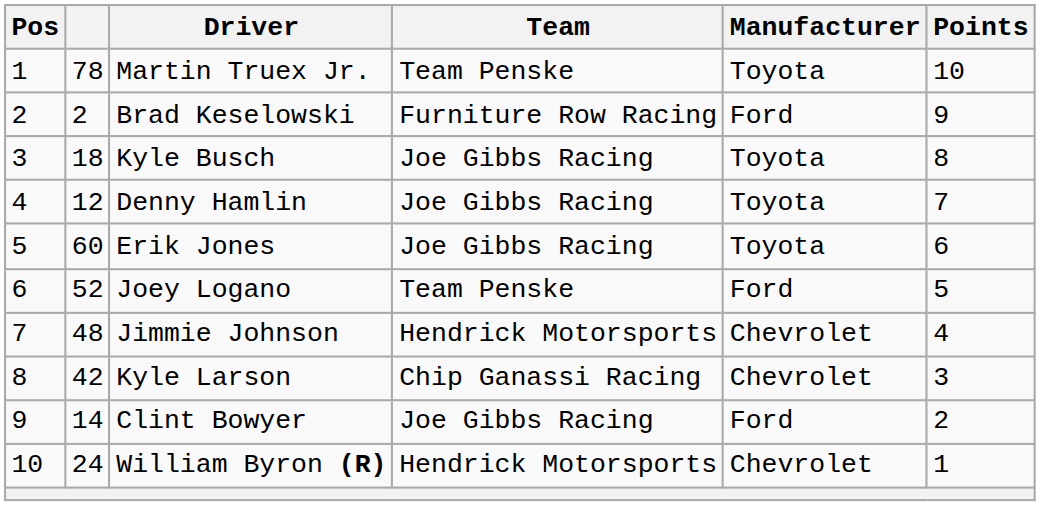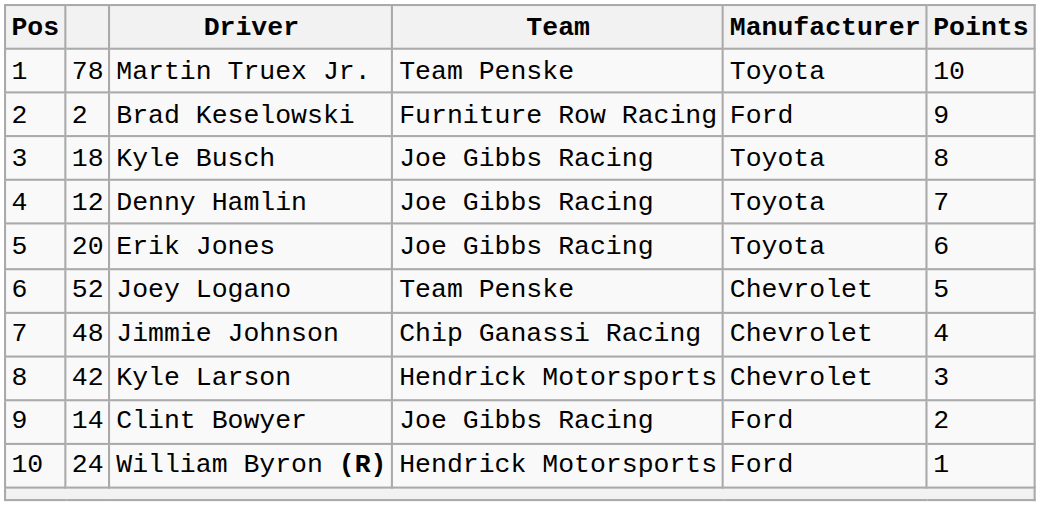 <table class="wikitable" style="font-size:98%">
 <tr>
 <th>Pos</th>
 <th></th>
 <th>Driver</th>
 <th>Team</th>
 <th>Manufacturer</th>
 <th>Points</th>
 </tr>
 <tr>
 <td>1</td>
 <td>78</td>
 <td>Martin Truex Jr.</td>
 <td>Team Penske</td>
 <td>Toyota</td>
 <td>10</td>
 </tr>
 <tr>
 <td>2</td>
 <td>2</td>
 <td>Brad Keselowski</td>
 <td>Furniture Row Racing</td>
 <td>Ford</td>
 <td>9</td>
 </tr>
 <tr>
 <td>3</td>
 <td>18</td>
 <td>Kyle Busch</td>
 <td>Joe Gibbs Racing</td>
 <td>Toyota</td>
 <td>8</td>
 </tr>
 <tr>
 <td>4</td>
 <td>12</td>
 <td>Denny Hamlin</td>
 <td>Joe Gibbs Racing</td>
 <td>Toyota</td>
 <td>7</td>
 </tr>
 <tr>
 <td>5</td>
-<td>60</td>
+<td>20</td>
 <td>Erik Jones</td>
 <td>Joe Gibbs Racing</td>
 <td>Toyota</td>
 <td>6</td>
 </tr>
 <tr>
 <td>6</td>
 <td>52</td>
 <td>Joey Logano</td>
 <td>Team Penske</td>
-<td>Ford</td>
+<td>Chevrolet</td>
 <td>5</td>
 </tr>
 <tr>
 <td>7</td>
 <td>48</td>
 <td>Jimmie Johnson</td>
-<td>Hendrick Motorsports</td>
+<td>Chip Ganassi Racing</td>
 <td>Chevrolet</td>
 <td>4</td>
 </tr>
 <tr>
 <td>8</td>
 <td>42</td>
 <td>Kyle Larson</td>
-<td>Chip Ganassi Racing</td>
+<td>Hendrick Motorsports</td>
 <td>Chevrolet</td>
 <td>3</td>
 </tr>
 <tr>
 <td>9</td>
 <td>14</td>
 <td>Clint Bowyer</td>
 <td>Joe Gibbs Racing</td>
 <td>Ford</td>
 <td>2</td>
 </tr>
 <tr>
 <td>10</td>
 <td>24</td>
 <td>William Byron <strong>(R)</strong></td>
 <td>Hendrick Motorsports</td>
-<td>Chevrolet</td>
+<td>Ford</td>
 <td>1</td>
 </tr>
 <tr>
 <th colspan="6"></th>
 </tr>
 </table>
